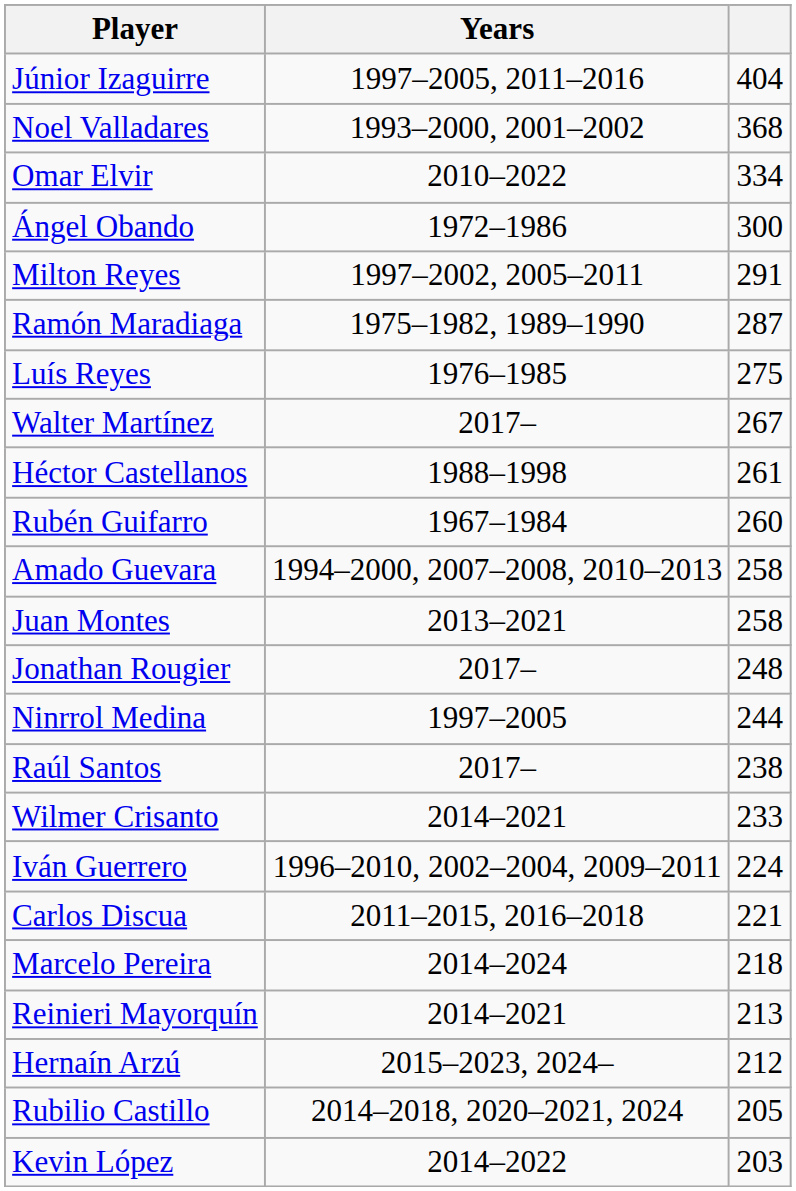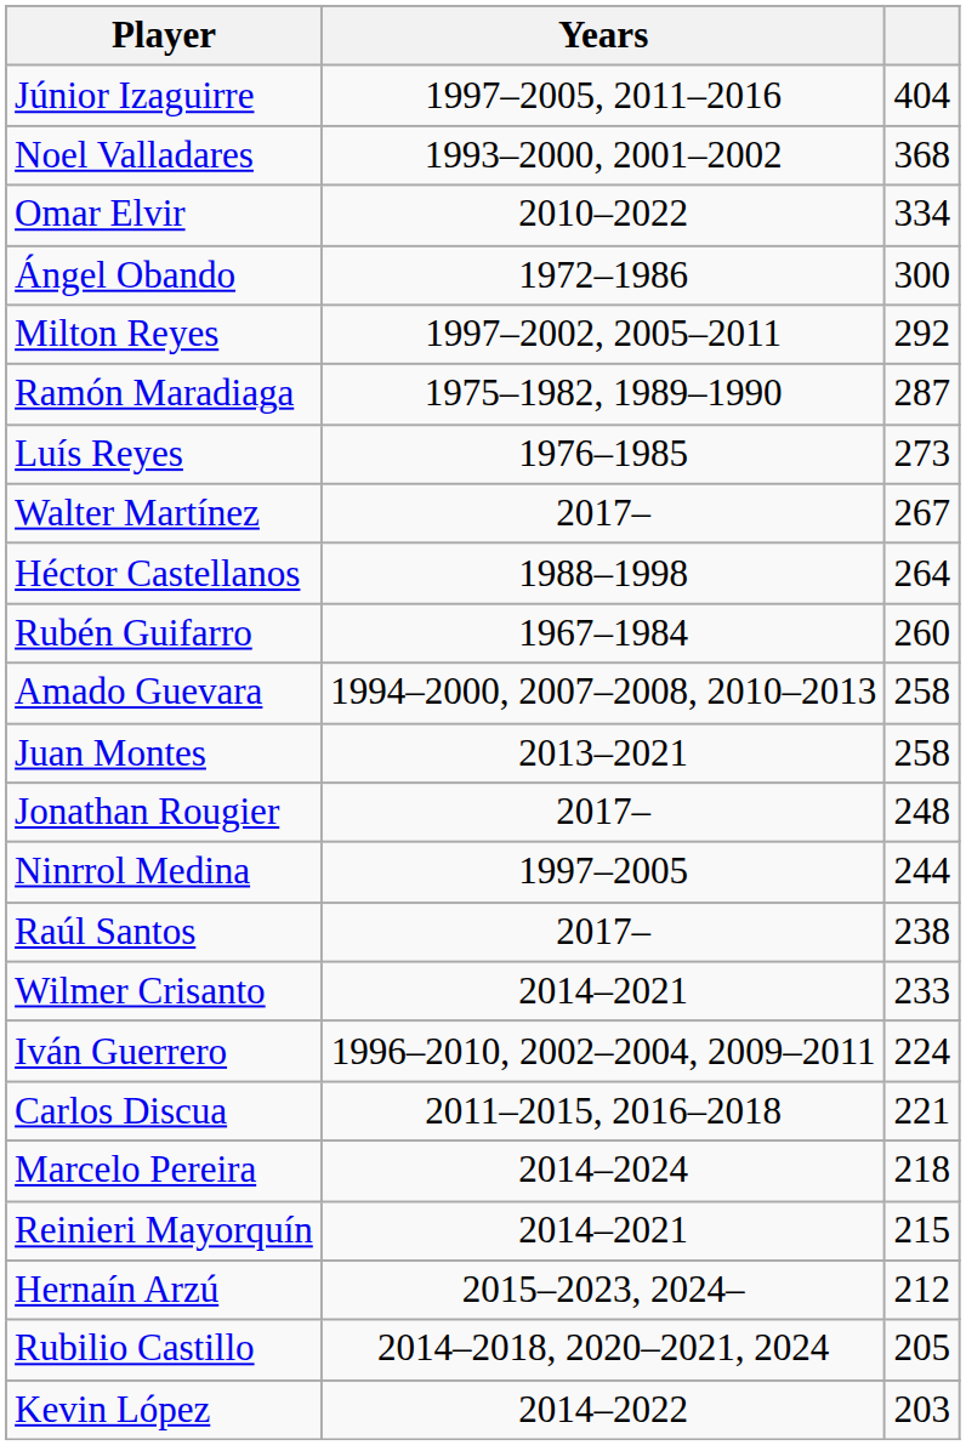 <table class="wikitable">
 <tr>
 <th>Player</th>
 <th>Years</th>
 <th></th>
 </tr>
 <tr>
 <td> <a href='#'>Júnior Izaguirre</a></td>
 <td align=center>1997–2005, 2011–2016</td>
 <td align=center>404</td>
 </tr>
 <tr>
 <td> <a href='#'>Noel Valladares</a></td>
 <td align=center>1993–2000, 2001–2002</td>
 <td align=center>368</td>
 </tr>
 <tr>
 <td> <a href='#'>Omar Elvir</a></td>
 <td align=center>2010–2022</td>
 <td align=center>334</td>
 </tr>
 <tr>
 <td> <a href='#'>Ángel Obando</a></td>
 <td align=center>1972–1986</td>
 <td align=center>300</td>
 </tr>
 <tr>
 <td> <a href='#'>Milton Reyes</a></td>
 <td align=center>1997–2002, 2005–2011</td>
-<td align=center>291</td>
+<td align=center>292</td>
 </tr>
 <tr>
 <td> <a href='#'>Ramón Maradiaga</a></td>
 <td align=center>1975–1982, 1989–1990</td>
 <td align=center>287</td>
 </tr>
 <tr>
 <td> <a href='#'>Luís Reyes</a></td>
 <td align=center>1976–1985</td>
-<td align=center>275</td>
+<td align=center>273</td>
 </tr>
 <tr>
 <td> <a href='#'>Walter Martínez</a></td>
 <td align=center>2017–</td>
 <td align=center>267</td>
 </tr>
 <tr>
 <td> <a href='#'>Héctor Castellanos</a></td>
 <td align=center>1988–1998</td>
-<td align=center>261</td>
+<td align=center>264</td>
 </tr>
 <tr>
 <td> <a href='#'>Rubén Guifarro</a></td>
 <td align=center>1967–1984</td>
 <td align=center>260</td>
 </tr>
 <tr>
 <td> <a href='#'>Amado Guevara</a></td>
 <td align=center>1994–2000, 2007–2008, 2010–2013</td>
 <td align=center>258</td>
 </tr>
 <tr>
 <td> <a href='#'>Juan Montes</a></td>
 <td align=center>2013–2021</td>
 <td align=center>258</td>
 </tr>
 <tr>
 <td> <a href='#'>Jonathan Rougier</a></td>
 <td align=center>2017–</td>
 <td align=center>248</td>
 </tr>
 <tr>
 <td> <a href='#'>Ninrrol Medina</a></td>
 <td align=center>1997–2005</td>
 <td align=center>244</td>
 </tr>
 <tr>
 <td> <a href='#'>Raúl Santos</a></td>
 <td align=center>2017–</td>
 <td align=center>238</td>
 </tr>
 <tr>
 <td> <a href='#'>Wilmer Crisanto</a></td>
 <td align=center>2014–2021</td>
 <td align=center>233</td>
 </tr>
 <tr>
 <td> <a href='#'>Iván Guerrero</a></td>
 <td align=center>1996–2010, 2002–2004, 2009–2011</td>
 <td align=center>224</td>
 </tr>
 <tr>
 <td> <a href='#'>Carlos Discua</a></td>
 <td align=center>2011–2015, 2016–2018</td>
 <td align=center>221</td>
 </tr>
 <tr>
 <td> <a href='#'>Marcelo Pereira</a></td>
 <td align=center>2014–2024</td>
 <td align=center>218</td>
 </tr>
 <tr>
 <td> <a href='#'>Reinieri Mayorquín</a></td>
 <td align=center>2014–2021</td>
-<td align=center>213</td>
+<td align=center>215</td>
 </tr>
 <tr>
 <td> <a href='#'>Hernaín Arzú</a></td>
 <td align=center>2015–2023, 2024–</td>
 <td align=center>212</td>
 </tr>
 <tr>
 <td> <a href='#'>Rubilio Castillo</a></td>
 <td align=center>2014–2018, 2020–2021, 2024</td>
 <td align=center>205</td>
 </tr>
 <tr>
 <td> <a href='#'>Kevin López</a></td>
 <td align=center>2014–2022</td>
 <td align=center>203</td>
 </tr>
 </table>
